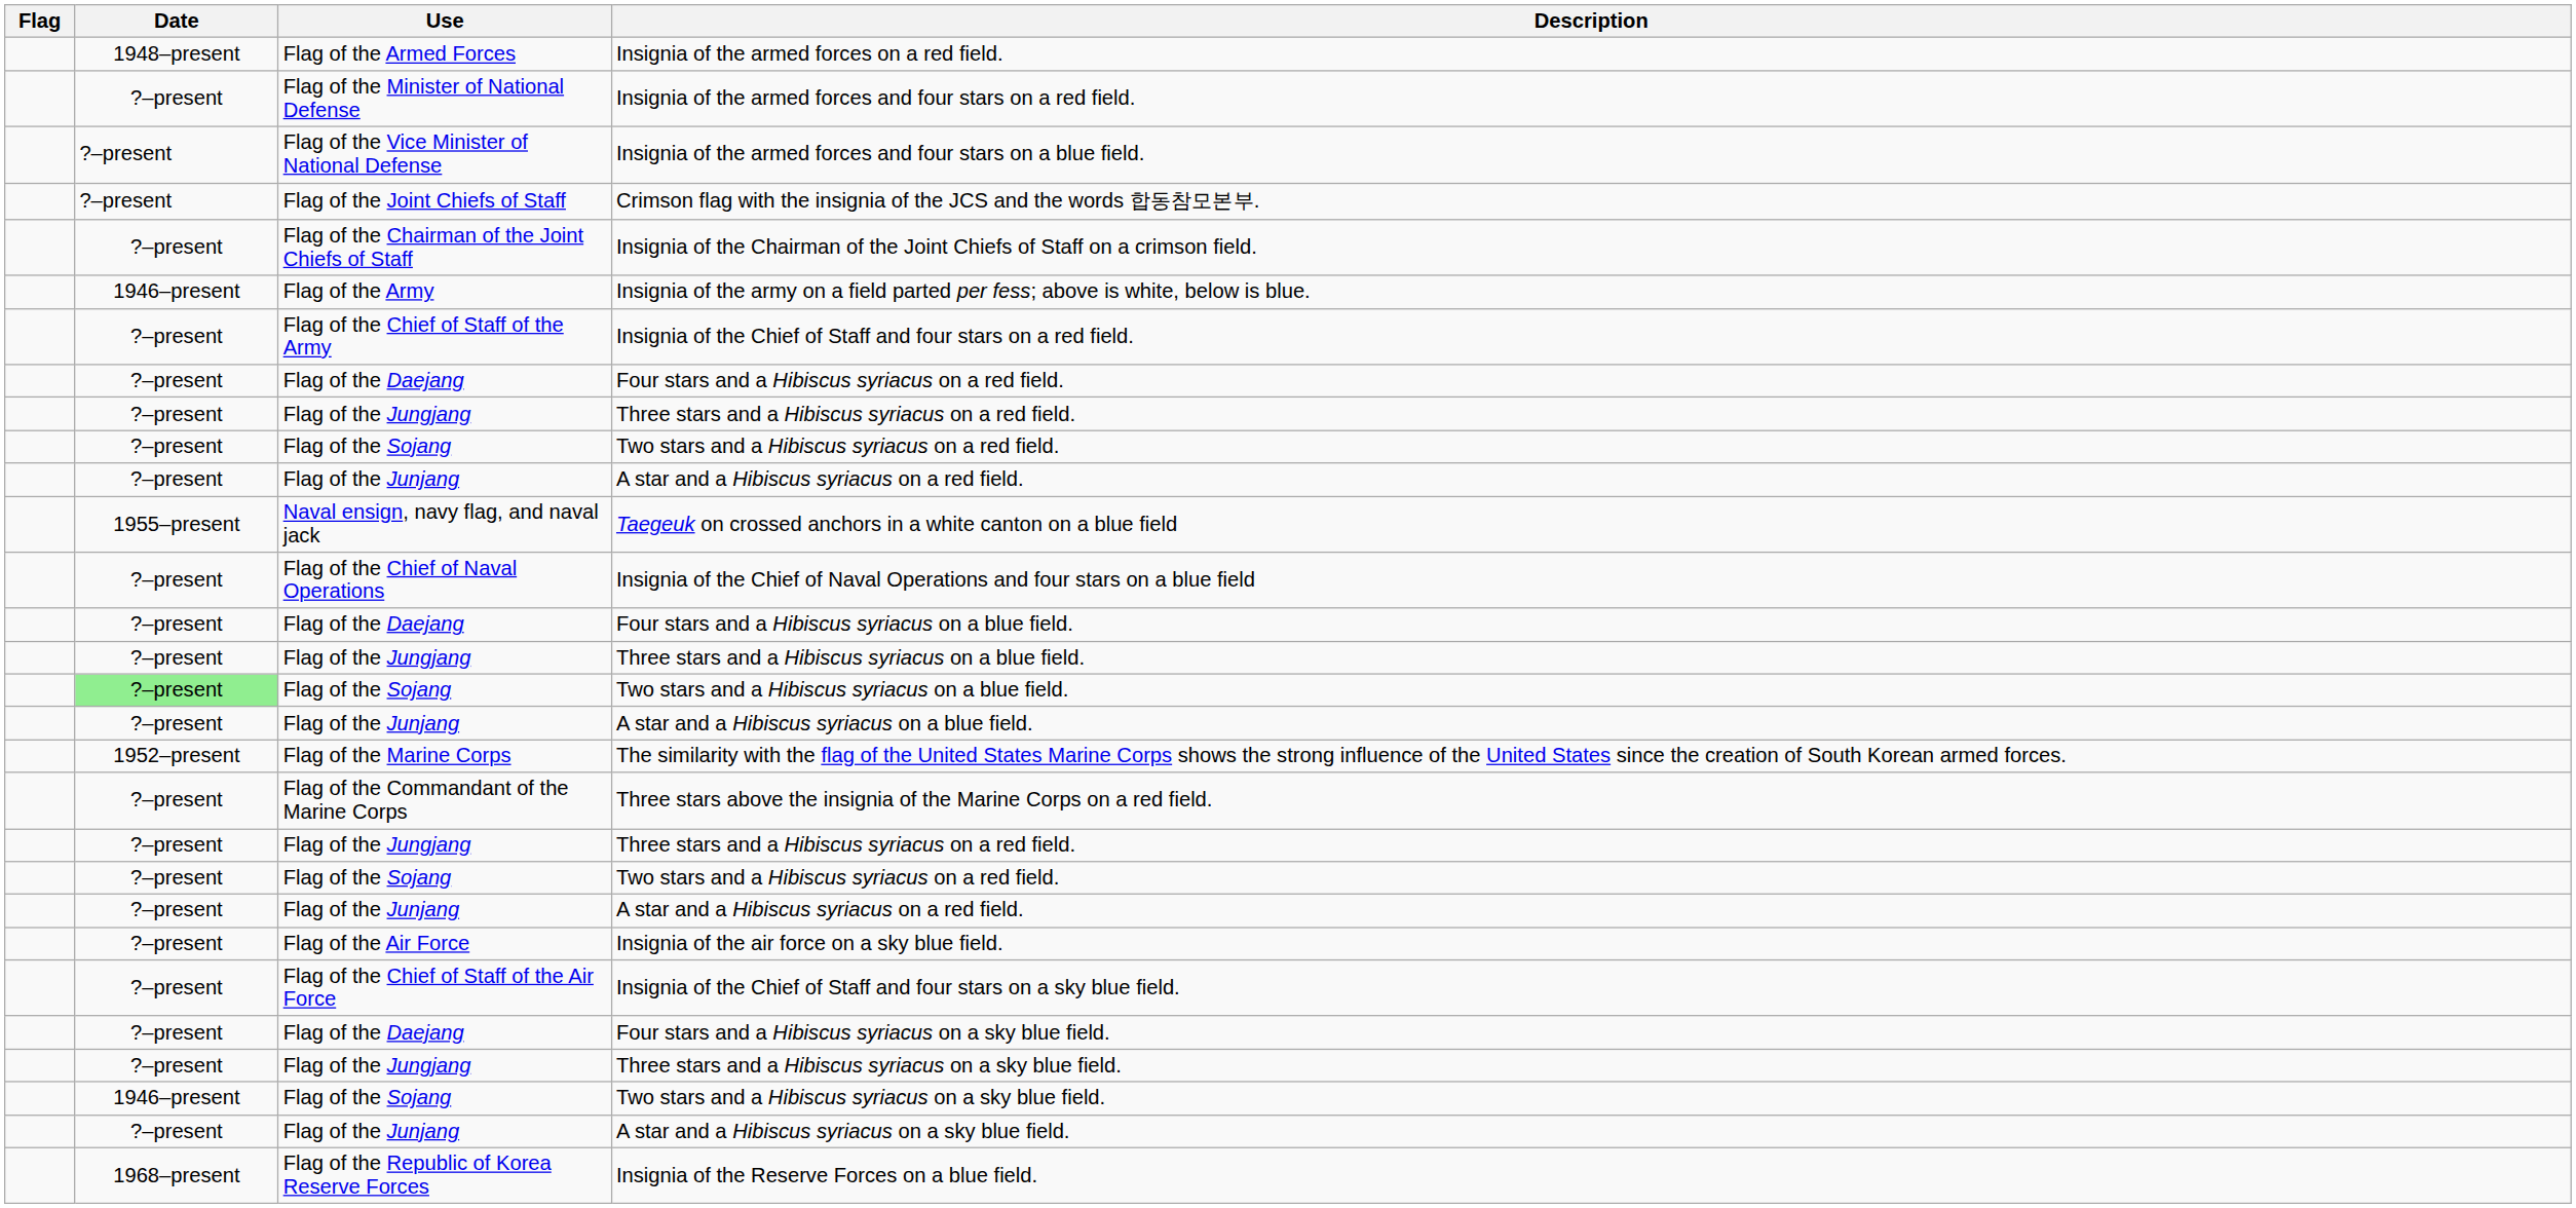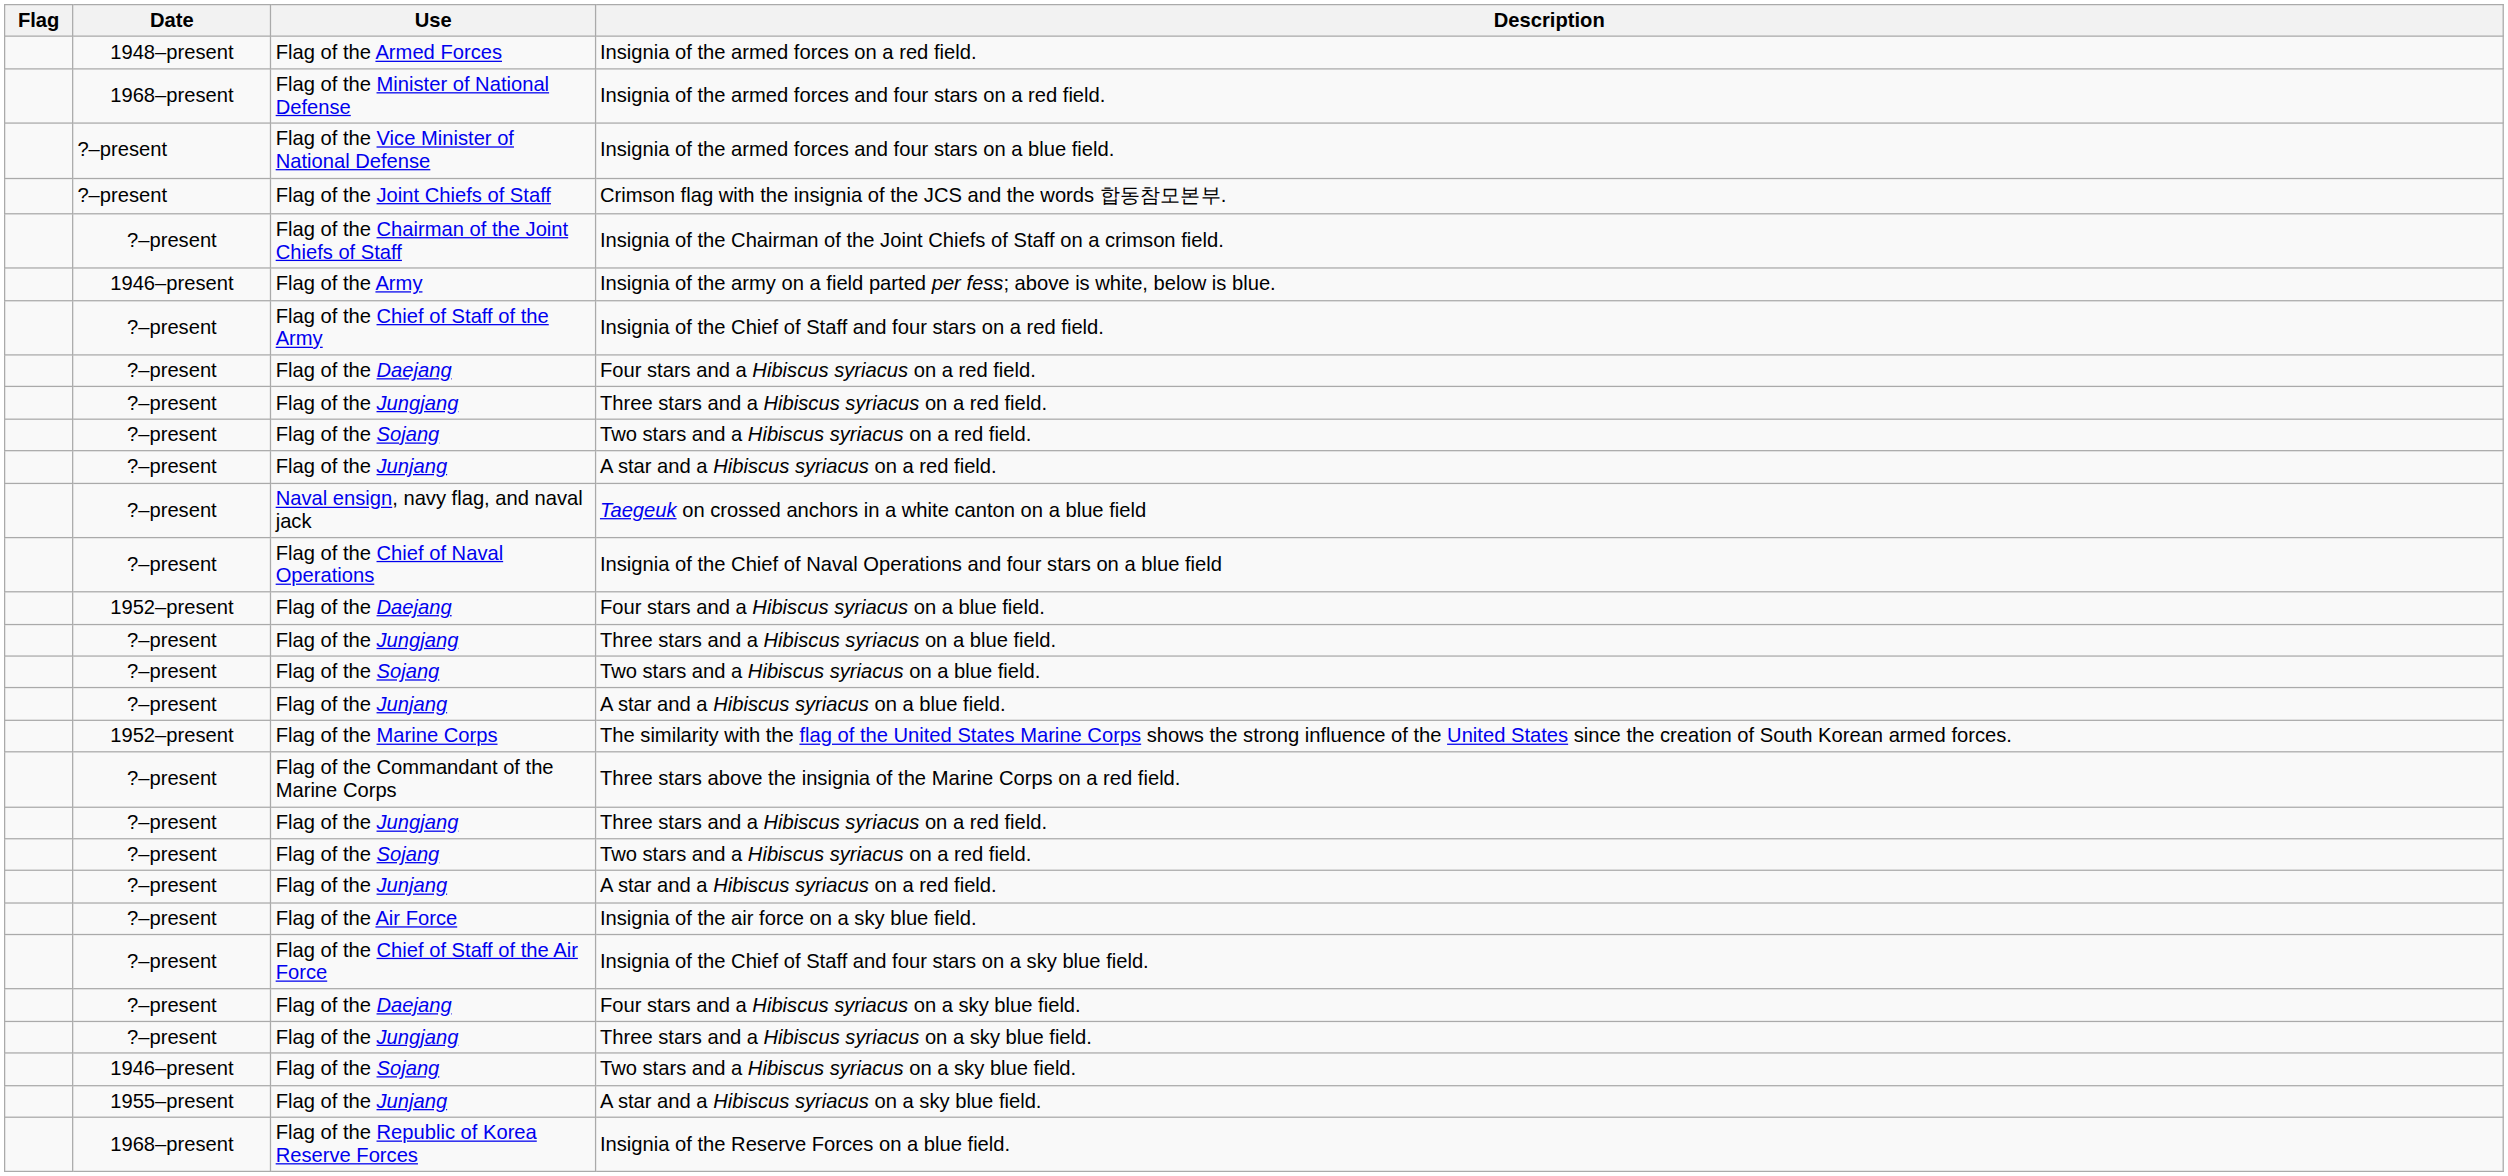 <table class="wikitable" style="width:100%;">
 <tr>
 <th>Flag</th>
 <th style="width:150px">Date</th>
 <th style="width:250px">Use</th>
 <th style="min-width:250px">Description</th>
 </tr>
 <tr>
 <td></td>
 <td style="text-align:center">1948–present</td>
 <td>Flag of the <a href='#'>Armed Forces</a></td>
 <td>Insignia of the armed forces on a red field.</td>
 </tr>
 <tr>
 <td></td>
-<td style="text-align:center">?–present</td>
+<td style="text-align:center">1968–present</td>
 <td>Flag of the <a href='#'>Minister of National Defense</a></td>
 <td>Insignia of the armed forces and four stars on a red field.</td>
 </tr>
 <tr>
 <td></td>
 <td>?–present</td>
 <td>Flag of the <a href='#'>Vice Minister of National Defense</a></td>
 <td>Insignia of the armed forces and four stars on a blue field.</td>
 </tr>
 <tr>
 <td></td>
 <td>?–present</td>
 <td>Flag of the <a href='#'>Joint Chiefs of Staff</a></td>
 <td>Crimson flag with the insignia of the JCS and the words 합동참모본부.</td>
 </tr>
 <tr>
 <td></td>
 <td style="text-align:center">?–present</td>
 <td>Flag of the <a href='#'>Chairman of the Joint Chiefs of Staff</a></td>
 <td>Insignia of the Chairman of the Joint Chiefs of Staff on a crimson field.</td>
 </tr>
 <tr>
 <td></td>
 <td style="text-align:center">1946–present</td>
 <td>Flag of the <a href='#'>Army</a></td>
 <td>Insignia of the army on a field parted <em>per fess</em>; above is white, below is blue.</td>
 </tr>
 <tr>
 <td></td>
 <td style="text-align:center">?–present</td>
 <td>Flag of the <a href='#'>Chief of Staff of the Army</a></td>
 <td>Insignia of the Chief of Staff and four stars on a red field.</td>
 </tr>
 <tr>
 <td></td>
 <td style="text-align:center">?–present</td>
 <td>Flag of the <em><a href='#'>Daejang</a></em></td>
 <td>Four stars and a <em>Hibiscus syriacus</em> on a red field.</td>
 </tr>
 <tr>
 <td></td>
 <td style="text-align:center">?–present</td>
 <td>Flag of the <em><a href='#'>Jungjang</a></em></td>
 <td>Three stars and a <em>Hibiscus syriacus</em> on a red field.</td>
 </tr>
 <tr>
 <td></td>
 <td style="text-align:center">?–present</td>
 <td>Flag of the <em><a href='#'>Sojang</a></em></td>
 <td>Two stars and a <em>Hibiscus syriacus</em> on a red field.</td>
 </tr>
 <tr>
 <td></td>
 <td style="text-align:center">?–present</td>
 <td>Flag of the <em><a href='#'>Junjang</a></em></td>
 <td>A star and a <em>Hibiscus syriacus</em> on a red field.</td>
 </tr>
 <tr>
 <td></td>
-<td style="text-align:center">1955–present</td>
+<td style="text-align:center">?–present</td>
 <td><a href='#'>Naval ensign</a>, navy flag, and naval jack</td>
 <td><em><a href='#'>Taegeuk</a></em> on crossed anchors in a white canton on a blue field</td>
 </tr>
 <tr>
 <td></td>
 <td style="text-align:center">?–present</td>
 <td>Flag of the <a href='#'>Chief of Naval Operations</a></td>
 <td>Insignia of the Chief of Naval Operations and four stars on a blue field</td>
 </tr>
 <tr>
 <td></td>
-<td style="text-align:center">?–present</td>
+<td style="text-align:center">1952–present</td>
 <td>Flag of the <em><a href='#'>Daejang</a></em></td>
 <td>Four stars and a <em>Hibiscus syriacus</em> on a blue field.</td>
 </tr>
 <tr>
 <td></td>
 <td style="text-align:center">?–present</td>
 <td>Flag of the <em><a href='#'>Jungjang</a></em></td>
 <td>Three stars and a <em>Hibiscus syriacus</em> on a blue field.</td>
 </tr>
 <tr>
 <td></td>
-<td style="background: lightgreen; text-align:center">?–present</td>
+<td style="text-align:center">?–present</td>
 <td>Flag of the <em><a href='#'>Sojang</a></em></td>
 <td>Two stars and a <em>Hibiscus syriacus</em> on a blue field.</td>
 </tr>
 <tr>
 <td></td>
 <td style="text-align:center">?–present</td>
 <td>Flag of the <em><a href='#'>Junjang</a></em></td>
 <td>A star and a <em>Hibiscus syriacus</em> on a blue field.</td>
 </tr>
 <tr>
 <td></td>
 <td style="text-align:center">1952–present</td>
 <td>Flag of the <a href='#'>Marine Corps</a></td>
 <td>The similarity with the <a href='#'>flag of the United States Marine Corps</a> shows the strong influence of the <a href='#'>United States</a> since the creation of South Korean armed forces.</td>
 </tr>
 <tr>
 <td></td>
 <td style="text-align:center">?–present</td>
 <td>Flag of the Commandant of the Marine Corps</td>
 <td>Three stars above the insignia of the Marine Corps on a red field.</td>
 </tr>
 <tr>
 <td></td>
 <td style="text-align:center">?–present</td>
 <td>Flag of the <em><a href='#'>Jungjang</a></em></td>
 <td>Three stars and a <em>Hibiscus syriacus</em> on a red field.</td>
 </tr>
 <tr>
 <td></td>
 <td style="text-align:center">?–present</td>
 <td>Flag of the <em><a href='#'>Sojang</a></em></td>
 <td>Two stars and a <em>Hibiscus syriacus</em> on a red field.</td>
 </tr>
 <tr>
 <td></td>
 <td style="text-align:center">?–present</td>
 <td>Flag of the <em><a href='#'>Junjang</a></em></td>
 <td>A star and a <em>Hibiscus syriacus</em> on a red field.</td>
 </tr>
 <tr>
 <td></td>
 <td style="text-align:center">?–present</td>
 <td>Flag of the <a href='#'>Air Force</a></td>
 <td>Insignia of the air force on a sky blue field.</td>
 </tr>
 <tr>
 <td></td>
 <td style="text-align:center">?–present</td>
 <td>Flag of the <a href='#'>Chief of Staff of the Air Force</a></td>
 <td>Insignia of the Chief of Staff and four stars on a sky blue field.</td>
 </tr>
 <tr>
 <td></td>
 <td style="text-align:center">?–present</td>
 <td>Flag of the <em><a href='#'>Daejang</a></em></td>
 <td>Four stars and a <em>Hibiscus syriacus</em> on a sky blue field.</td>
 </tr>
 <tr>
 <td></td>
 <td style="text-align:center">?–present</td>
 <td>Flag of the <em><a href='#'>Jungjang</a></em></td>
 <td>Three stars and a <em>Hibiscus syriacus</em> on a sky blue field.</td>
 </tr>
 <tr>
 <td></td>
 <td style="text-align:center">1946–present</td>
 <td>Flag of the <em><a href='#'>Sojang</a></em></td>
 <td>Two stars and a <em>Hibiscus syriacus</em> on a sky blue field.</td>
 </tr>
 <tr>
 <td></td>
-<td style="text-align:center">?–present</td>
+<td style="text-align:center">1955–present</td>
 <td>Flag of the <em><a href='#'>Junjang</a></em></td>
 <td>A star and a <em>Hibiscus syriacus</em> on a sky blue field.</td>
 </tr>
 <tr>
 <td></td>
 <td style="text-align:center">1968–present</td>
 <td>Flag of the <a href='#'>Republic of Korea Reserve Forces</a></td>
 <td>Insignia of the Reserve Forces on a blue field.</td>
 </tr>
 </table>
